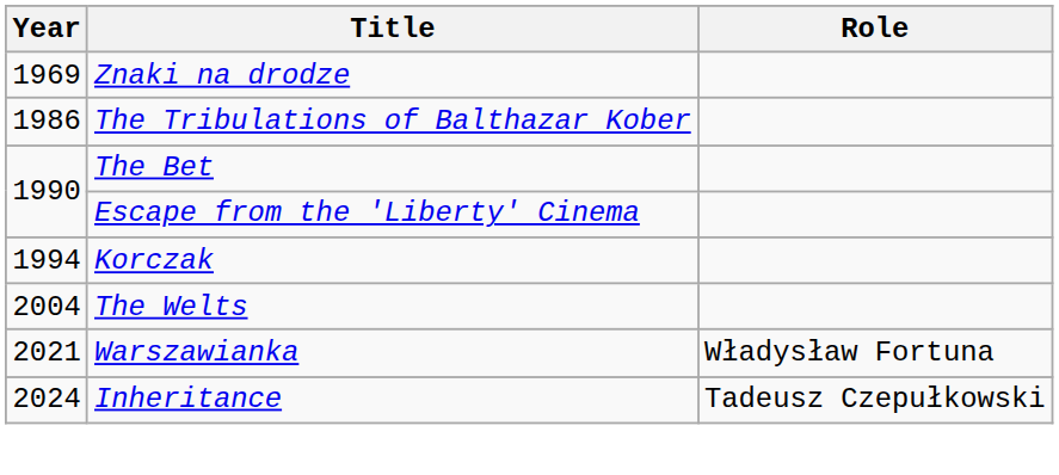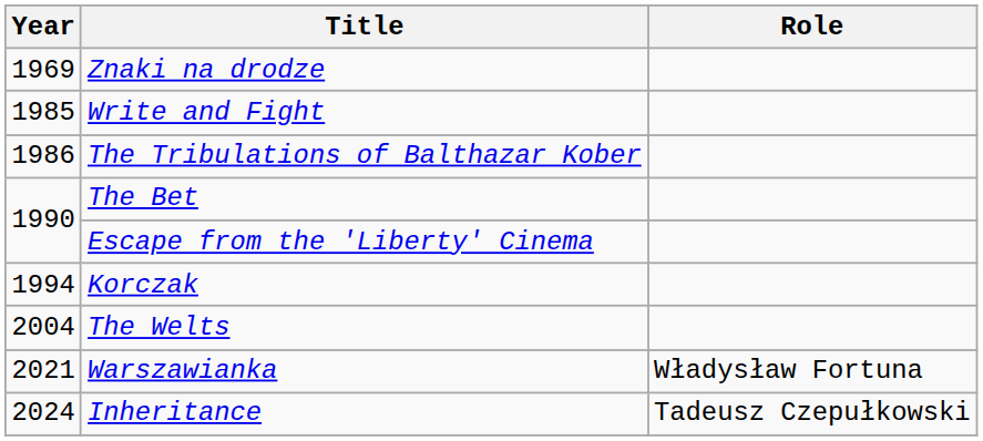 <table class="wikitable sortable">
 <tr>
 <th>Year</th>
 <th>Title</th>
 <th>Role</th>
 </tr>
 <tr>
 <td>1969</td>
 <td><em><a href='#'>Znaki na drodze</a></em></td>
+<td></td>
+</tr>
+<tr>
+<td>1985</td>
+<td><em><a href='#'>Write and Fight</a></em></td>
 <td></td>
 </tr>
 <tr>
 <td>1986</td>
 <td><em><a href='#'>The Tribulations of Balthazar Kober</a></em></td>
 <td></td>
 </tr>
 <tr>
 <td rowspan="2">1990</td>
 <td><em><a href='#'>The Bet</a></em></td>
 <td></td>
 </tr>
 <tr>
 <td><em><a href='#'>Escape from the 'Liberty' Cinema</a></em></td>
 <td></td>
 </tr>
 <tr>
 <td>1994</td>
 <td><em><a href='#'>Korczak</a></em></td>
 <td></td>
 </tr>
 <tr>
 <td>2004</td>
 <td><em><a href='#'>The Welts</a></em></td>
 <td></td>
 </tr>
 <tr>
 <td>2021</td>
 <td><em><a href='#'>Warszawianka</a></em></td>
 <td>Władysław Fortuna</td>
 </tr>
 <tr>
 <td>2024</td>
 <td><em><a href='#'>Inheritance</a></em></td>
 <td>Tadeusz Czepułkowski</td>
 </tr>
 </table>
